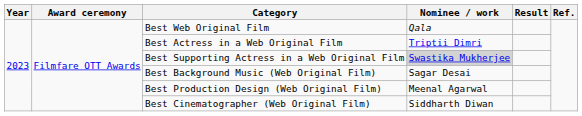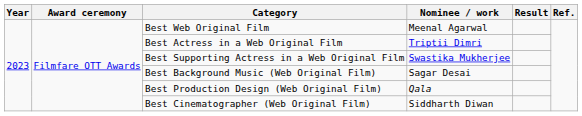 <table class="wikitable">
 <tr>
 <th>Year</th>
 <th>Award ceremony</th>
 <th>Category</th>
 <th>Nominee / work</th>
 <th>Result</th>
 <th>Ref.</th>
 </tr>
 <tr>
 <td rowspan="6"><a href='#'>2023</a></td>
 <td rowspan="6"><a href='#'>Filmfare OTT Awards</a></td>
 <td>Best Web Original Film</td>
-<td><em>Qala</em></td>
+<td>Meenal Agarwal</td>
 <td></td>
 <td rowspan="6"></td>
 </tr>
 <tr>
 <td>Best Actress in a Web Original Film</td>
 <td><a href='#'>Triptii Dimri</a></td>
 <td></td>
 </tr>
 <tr>
 <td>Best Supporting Actress in a Web Original Film</td>
-<td style="background: lightgrey;"><a href='#'>Swastika Mukherjee</a></td>
+<td><a href='#'>Swastika Mukherjee</a></td>
 <td></td>
 </tr>
 <tr>
 <td>Best Background Music (Web Original Film)</td>
 <td>Sagar Desai</td>
 <td></td>
 </tr>
 <tr>
 <td>Best Production Design (Web Original Film)</td>
-<td>Meenal Agarwal</td>
+<td><em>Qala</em></td>
 <td></td>
 </tr>
 <tr>
 <td>Best Cinematographer (Web Original Film)</td>
 <td>Siddharth Diwan</td>
 <td></td>
 </tr>
 </table>
